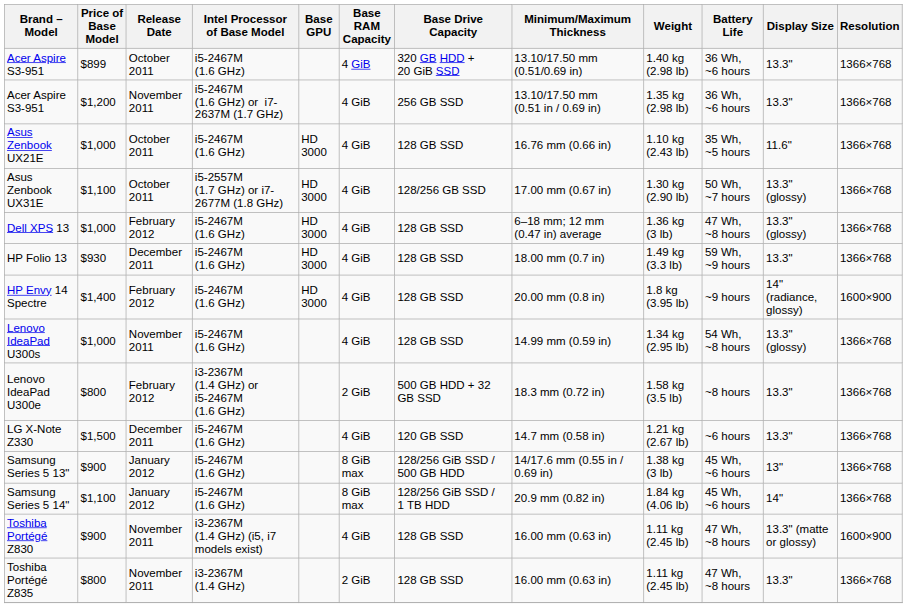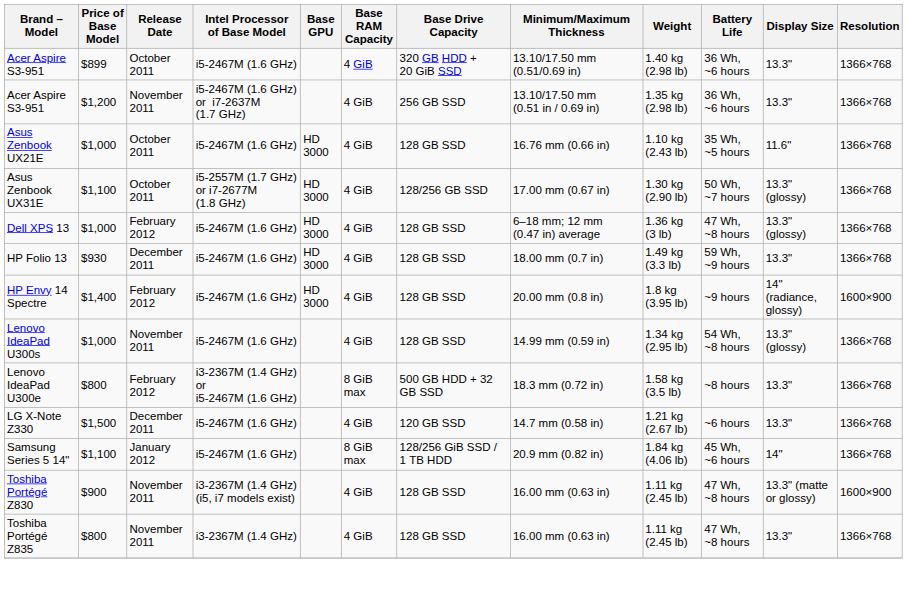 <table class="wikitable sortable">
 <tr>
 <th>Brand – Model</th>
 <th>Price of<br>Base Model</th>
 <th>Release Date</th>
 <th>Intel Processor<br>of Base Model</th>
 <th>Base GPU</th>
 <th>Base RAM<br>Capacity</th>
 <th>Base Drive<br>Capacity</th>
 <th>Minimum/Maximum <br> Thickness</th>
 <th>Weight</th>
 <th>Battery Life</th>
 <th>Display Size</th>
 <th>Resolution</th>
 </tr>
 <tr>
 <td><a href='#'>Acer Aspire</a> S3-951</td>
 <td>$899</td>
 <td data-sort-value="2011-10">October 2011</td>
 <td>i5-2467M (1.6 GHz)</td>
 <td></td>
 <td>4 <a href='#'>GiB</a></td>
 <td>320 <a href='#'>GB</a> <a href='#'>HDD</a> + 20 GiB <a href='#'>SSD</a></td>
 <td>13.10/17.50 mm <br> (0.51/0.69 in)</td>
 <td>1.40 kg (2.98 lb)</td>
 <td>36 Wh, ~6 hours</td>
 <td>13.3"</td>
 <td>1366×768</td>
 </tr>
 <tr>
 <td>Acer Aspire S3-951</td>
 <td>$1,200</td>
 <td data-sort-value="2011-11">November 2011</td>
 <td>i5-2467M (1.6 GHz) or  i7-2637M (1.7 GHz)</td>
 <td></td>
 <td>4 GiB</td>
 <td>256 GB SSD</td>
 <td>13.10/17.50 mm <br> (0.51 in / 0.69 in)</td>
 <td>1.35 kg (2.98 lb)</td>
 <td>36 Wh, ~6 hours</td>
 <td>13.3"</td>
 <td>1366×768</td>
 </tr>
 <tr>
 <td><a href='#'>Asus Zenbook</a> UX21E</td>
 <td>$1,000</td>
 <td data-sort-value="2011-10">October 2011</td>
 <td>i5-2467M (1.6 GHz)</td>
 <td>HD 3000</td>
 <td>4 GiB</td>
 <td>128 GB SSD</td>
 <td>16.76 mm (0.66 in)</td>
 <td>1.10 kg (2.43 lb)</td>
 <td>35 Wh, ~5 hours</td>
 <td>11.6"</td>
 <td>1366×768</td>
 </tr>
 <tr>
 <td>Asus Zenbook UX31E</td>
 <td>$1,100</td>
 <td data-sort-value="2011-10">October 2011</td>
 <td>i5-2557M (1.7 GHz) or i7-2677M (1.8 GHz)</td>
 <td>HD 3000</td>
 <td>4 GiB</td>
 <td>128/256 GB SSD</td>
 <td>17.00 mm (0.67 in)</td>
 <td>1.30 kg (2.90 lb)</td>
 <td>50 Wh, ~7 hours</td>
 <td>13.3" (glossy)</td>
 <td>1366×768</td>
 </tr>
 <tr>
 <td><a href='#'>Dell XPS</a> 13</td>
 <td>$1,000</td>
 <td data-sort-value="2012-02">February 2012</td>
 <td>i5-2467M (1.6 GHz)</td>
 <td>HD 3000</td>
 <td>4 GiB</td>
 <td>128 GB SSD</td>
 <td>6–18 mm; 12 mm (0.47 in) average</td>
 <td>1.36 kg (3 lb)</td>
 <td>47 Wh, ~8 hours</td>
 <td>13.3" (glossy)</td>
 <td>1366×768</td>
 </tr>
 <tr>
 <td>HP Folio 13</td>
 <td>$930</td>
 <td data-sort-value="2011-12">December 2011</td>
 <td>i5-2467M (1.6 GHz)</td>
 <td>HD 3000</td>
 <td>4 GiB</td>
 <td>128 GB SSD</td>
 <td>18.00 mm (0.7 in)</td>
 <td>1.49 kg (3.3 lb)</td>
 <td>59 Wh, ~9 hours</td>
 <td>13.3"</td>
 <td>1366×768</td>
 </tr>
 <tr>
 <td><a href='#'>HP Envy</a> 14 Spectre</td>
 <td>$1,400</td>
 <td data-sort-value="2012-02">February 2012</td>
 <td>i5-2467M (1.6 GHz)</td>
 <td>HD 3000</td>
 <td>4 GiB</td>
 <td>128 GB SSD</td>
 <td>20.00 mm (0.8 in)</td>
 <td>1.8 kg (3.95 lb)</td>
 <td>~9 hours</td>
 <td>14" (radiance, glossy)</td>
 <td>1600×900</td>
 </tr>
 <tr>
 <td><a href='#'>Lenovo IdeaPad</a> U300s</td>
 <td>$1,000</td>
 <td data-sort-value="2011-11">November 2011</td>
 <td>i5-2467M (1.6 GHz)</td>
 <td></td>
 <td>4 GiB</td>
 <td>128 GB SSD</td>
 <td>14.99 mm (0.59 in)</td>
 <td>1.34 kg (2.95 lb)</td>
 <td>54 Wh, ~8 hours</td>
 <td>13.3" (glossy)</td>
 <td>1366×768</td>
 </tr>
 <tr>
 <td>Lenovo IdeaPad U300e</td>
 <td>$800</td>
 <td data-sort-value="2012-02">February 2012</td>
 <td>i3-2367M (1.4 GHz) or<br> i5-2467M (1.6 GHz)</td>
 <td></td>
-<td>2 GiB</td>
+<td>8 GiB max</td>
 <td>500 GB HDD + 32 GB SSD</td>
 <td>18.3 mm (0.72 in)</td>
 <td>1.58 kg (3.5 lb)</td>
 <td>~8 hours</td>
 <td>13.3"</td>
 <td>1366×768</td>
 </tr>
 <tr>
 <td>LG X-Note Z330</td>
 <td>$1,500</td>
 <td data-sort-value="2011-12">December 2011</td>
 <td>i5-2467M (1.6 GHz)</td>
 <td></td>
 <td>4 GiB</td>
 <td>120 GB SSD</td>
 <td>14.7 mm (0.58 in)</td>
 <td>1.21 kg (2.67 lb)</td>
 <td>~6 hours</td>
 <td>13.3"</td>
-<td>1366×768</td>
-</tr>
-<tr>
-<td>Samsung Series 5 13"</td>
-<td>$900</td>
-<td data-sort-value="2012-01">January 2012</td>
-<td>i5-2467M (1.6 GHz)</td>
-<td></td>
-<td>8 GiB max</td>
-<td>128/256 GiB SSD / 500 GB HDD</td>
-<td>14/17.6 mm (0.55 in / 0.69 in)</td>
-<td>1.38 kg (3 lb)</td>
-<td>45 Wh, ~6 hours</td>
-<td>13"</td>
 <td>1366×768</td>
 </tr>
 <tr>
 <td>Samsung Series 5 14"</td>
 <td>$1,100</td>
 <td data-sort-value="2012-01">January 2012</td>
 <td>i5-2467M (1.6 GHz)</td>
 <td></td>
 <td>8 GiB max</td>
 <td>128/256 GiB SSD / 1 TB HDD</td>
 <td>20.9 mm (0.82 in)</td>
 <td>1.84 kg (4.06 lb)</td>
 <td>45 Wh, ~6 hours</td>
 <td>14"</td>
 <td>1366×768</td>
 </tr>
 <tr>
 <td><a href='#'>Toshiba Portégé</a> Z830</td>
 <td>$900</td>
 <td data-sort-value="2011-11">November 2011</td>
 <td>i3-2367M (1.4 GHz) (i5, i7 models exist)</td>
 <td></td>
 <td>4 GiB</td>
 <td>128 GB SSD</td>
 <td>16.00 mm (0.63 in)</td>
 <td>1.11 kg (2.45 lb)</td>
 <td>47 Wh, ~8 hours</td>
 <td>13.3" (matte or glossy)</td>
 <td>1600×900</td>
 </tr>
 <tr>
 <td>Toshiba Portégé Z835</td>
 <td>$800</td>
 <td data-sort-value="2011-11">November 2011</td>
 <td>i3-2367M (1.4 GHz)</td>
 <td></td>
-<td>2 GiB</td>
+<td>4 GiB</td>
 <td>128 GB SSD</td>
 <td>16.00 mm (0.63 in)</td>
 <td>1.11 kg (2.45 lb)</td>
 <td>47 Wh, ~8 hours</td>
 <td>13.3"</td>
 <td>1366×768</td>
 </tr>
 <tr>
 </tr>
 </table>
